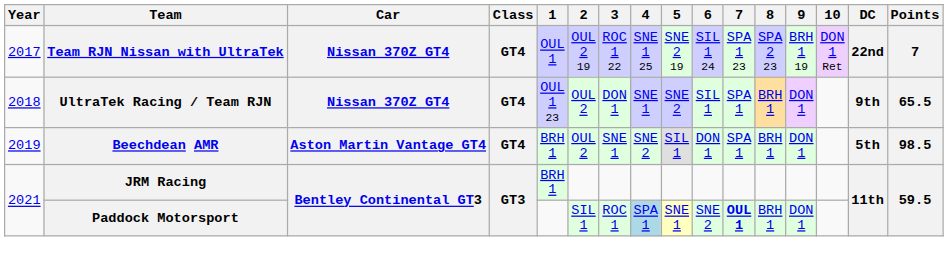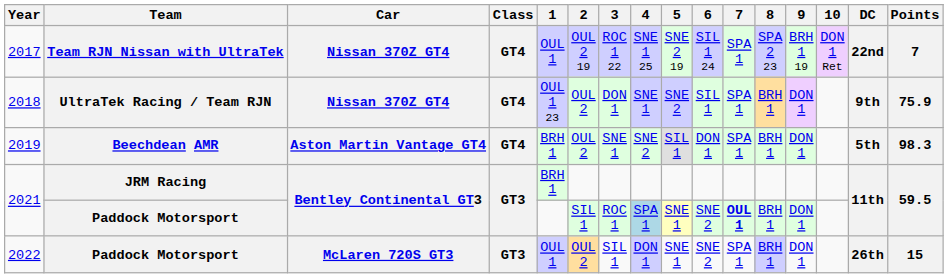 <table class="wikitable" style="text-align:center; font-size:85%">
 <tr>
 <th>Year</th>
 <th>Team</th>
 <th>Car</th>
 <th>Class</th>
 <th>1</th>
 <th>2</th>
 <th>3</th>
 <th>4</th>
 <th>5</th>
 <th>6</th>
 <th>7</th>
 <th>8</th>
 <th>9</th>
 <th>10</th>
 <th>DC</th>
 <th>Points</th>
 </tr>
 <tr>
 <td><a href='#'>2017</a></td>
 <th nowrap><a href='#'>Team RJN Nissan with UltraTek</a></th>
 <th nowrap><a href='#'>Nissan 370Z GT4</a></th>
 <th>GT4</th>
 <td style="background:#CFCFFF;"><a href='#'>OUL<br>1</a><br></td>
 <td style="background:#CFCFFF;"><a href='#'>OUL<br>2</a><br><small>19</small></td>
 <td style="background:#CFCFFF;"><a href='#'>ROC<br>1</a><br><small>22</small></td>
 <td style="background:#CFCFFF;"><a href='#'>SNE<br>1</a><br><small>25</small></td>
 <td style="background:#DFFFDF;"><a href='#'>SNE<br>2</a><br><small>19</small></td>
 <td style="background:#CFCFFF;"><a href='#'>SIL<br>1</a><br><small>24</small></td>
-<td style="background:#DFFFDF;"><a href='#'>SPA<br>1</a><br><small>23</small></td>
+<td style="background:#DFFFDF;"><a href='#'>SPA<br>1</a><br></td>
 <td style="background:#CFCFFF;"><a href='#'>SPA<br>2</a><br><small>23</small></td>
 <td style="background:#DFFFDF;"><a href='#'>BRH<br>1</a><br><small>19</small></td>
 <td style="background:#EFCFFF;"><a href='#'>DON<br>1</a><br><small>Ret</small></td>
 <th>22nd</th>
 <th>7</th>
 </tr>
 <tr>
 <td><a href='#'>2018</a></td>
 <th nowrap>UltraTek Racing / Team RJN</th>
 <th nowrap><a href='#'>Nissan 370Z GT4</a></th>
 <th>GT4</th>
 <td style="background:#CFCFFF;"><a href='#'>OUL<br>1</a><br><small>23</small></td>
 <td style="background:#DFFFDF;"><a href='#'>OUL<br>2</a><br></td>
 <td style="background:#DFFFDF;"><a href='#'>DON<br>1</a><br></td>
 <td style="background:#CFCFFF;"><a href='#'>SNE<br>1</a><br></td>
 <td style="background:#CFCFFF;"><a href='#'>SNE<br>2</a><br></td>
 <td style="background:#DFFFDF;"><a href='#'>SIL<br>1</a><br></td>
 <td style="background:#DFFFDF;"><a href='#'>SPA<br>1</a><br></td>
 <td style="background:#FFDF9F;"><a href='#'>BRH<br>1</a><br></td>
 <td style="background:#EFCFFF;"><a href='#'>DON<br>1</a><br></td>
 <td></td>
 <th>9th</th>
-<th>65.5</th>
+<th>75.9</th>
 </tr>
 <tr>
 <td><a href='#'>2019</a></td>
 <th nowrap><a href='#'>Beechdean</a> <a href='#'>AMR</a></th>
 <th nowrap><a href='#'>Aston Martin Vantage GT4</a></th>
 <th>GT4</th>
 <td style="background:#DFFFDF;"><a href='#'>BRH<br>1</a><br></td>
 <td style="background:#DFFFDF;"><a href='#'>OUL<br>2</a><br></td>
 <td style="background:#DFFFDF;"><a href='#'>SNE<br>1</a><br></td>
 <td style="background:#DFFFDF;"><a href='#'>SNE<br>2</a><br></td>
 <td style="background:#DFDFDF;"><a href='#'>SIL<br>1</a><br></td>
 <td style="background:#DFFFDF;"><a href='#'>DON<br>1</a><br></td>
 <td style="background:#DFFFDF;"><a href='#'>SPA<br>1</a><br></td>
 <td style="background:#DFFFDF;"><a href='#'>BRH<br>1</a><br></td>
 <td style="background:#DFFFDF;"><a href='#'>DON<br>1</a><br></td>
 <td></td>
 <th>5th</th>
-<th>98.5</th>
+<th>98.3</th>
 </tr>
 <tr>
 <td rowspan=2><a href='#'>2021</a></td>
 <th nowrap>JRM Racing</th>
 <th rowspan=2 nowrap><a href='#'>Bentley Continental GT</a>3</th>
 <th rowspan=2>GT3</th>
 <td style="background:#DFFFDF;"><a href='#'>BRH<br>1</a><br></td>
 <td></td>
 <td></td>
 <td></td>
 <td></td>
 <td></td>
 <td></td>
 <td></td>
 <td></td>
 <td></td>
 <th rowspan=2>11th</th>
 <th rowspan=2>59.5</th>
 </tr>
 <tr>
 <th nowrap>Paddock Motorsport</th>
 <td></td>
 <td style="background:#DFFFDF;"><a href='#'>SIL<br>1</a><br></td>
 <td style="background:#DFFFDF;"><a href='#'>ROC<br>1</a><br></td>
 <td style="background: lightblue;"><a href='#'>SPA<br>1</a></td>
 <td style="background:#FFFFBF;"><a href='#'>SNE<br>1</a><br></td>
 <td style="background:#DFFFDF;"><a href='#'>SNE<br>2</a><br></td>
 <td style="background:#DFFFDF;"><strong><a href='#'>OUL<br>1</a></strong><br></td>
 <td style="background:#DFFFDF;"><a href='#'>BRH<br>1</a><br></td>
 <td style="background:#DFFFDF;"><a href='#'>DON<br>1</a><br></td>
 <td></td>
 </tr>
+<tr>
+<td><a href='#'>2022</a></td>
+<th nowrap>Paddock Motorsport</th>
+<th nowrap><a href='#'>McLaren 720S GT3</a></th>
+<th>GT3</th>
+<td style="background:#CFCFFF;"><a href='#'>OUL<br>1</a><br></td>
+<td style="background:#FFDF9F;"><a href='#'>OUL<br>2</a><br></td>
+<td><a href='#'>SIL<br>1</a></td>
+<td style="background:#CFCFFF;"><a href='#'>DON<br>1</a><br></td>
+<td><a href='#'>SNE<br>1</a></td>
+<td><a href='#'>SNE<br>2</a></td>
+<td><a href='#'>SPA<br>1</a></td>
+<td style="background:#CFCFFF;"><a href='#'>BRH<br>1</a><br></td>
+<td><a href='#'>DON<br>1</a></td>
+<td></td>
+<th>26th</th>
+<th>15</th>
+</tr>
 </table>
